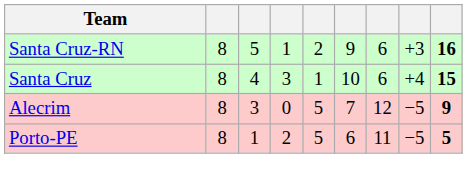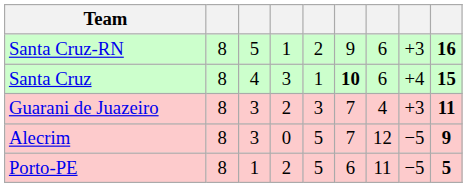 <table class="wikitable" style="text-align: center;">
 <tr>
 <th width=165>Team</th>
 <th width=20></th>
 <th width=20></th>
 <th width=20></th>
 <th width=20></th>
 <th width=20></th>
 <th width=20></th>
 <th width=20></th>
 <th width=20></th>
 </tr>
 <tr bgcolor=#ccffcc>
 <td align=left> <a href='#'>Santa Cruz-RN</a></td>
 <td>8</td>
 <td>5</td>
 <td>1</td>
 <td>2</td>
 <td>9</td>
 <td>6</td>
 <td>+3</td>
 <td><strong>16 </strong></td>
 </tr>
 <tr bgcolor=#ccffcc>
 <td align=left> <a href='#'>Santa Cruz</a></td>
 <td>8</td>
 <td>4</td>
 <td>3</td>
 <td>1</td>
-<td>10</td>
+<td><strong>10</strong></td>
 <td>6</td>
 <td>+4</td>
 <td><strong>15 </strong></td>
+</tr>
+<tr bgcolor=#FDCBCC>
+<td align=left> <a href='#'>Guarani de Juazeiro</a></td>
+<td>8</td>
+<td>3</td>
+<td>2</td>
+<td>3</td>
+<td>7</td>
+<td>4</td>
+<td>+3</td>
+<td><strong>11</strong></td>
 </tr>
 <tr bgcolor=#FDCBCC>
 <td align=left> <a href='#'>Alecrim</a></td>
 <td>8</td>
 <td>3</td>
 <td>0</td>
 <td>5</td>
 <td>7</td>
 <td>12</td>
 <td>−5</td>
 <td><strong>9 </strong></td>
 </tr>
 <tr bgcolor=#FDCBCC>
 <td align=left> <a href='#'>Porto-PE</a></td>
 <td>8</td>
 <td>1</td>
 <td>2</td>
 <td>5</td>
 <td>6</td>
 <td>11</td>
 <td>−5</td>
 <td><strong>5 </strong></td>
 </tr>
 </table>
